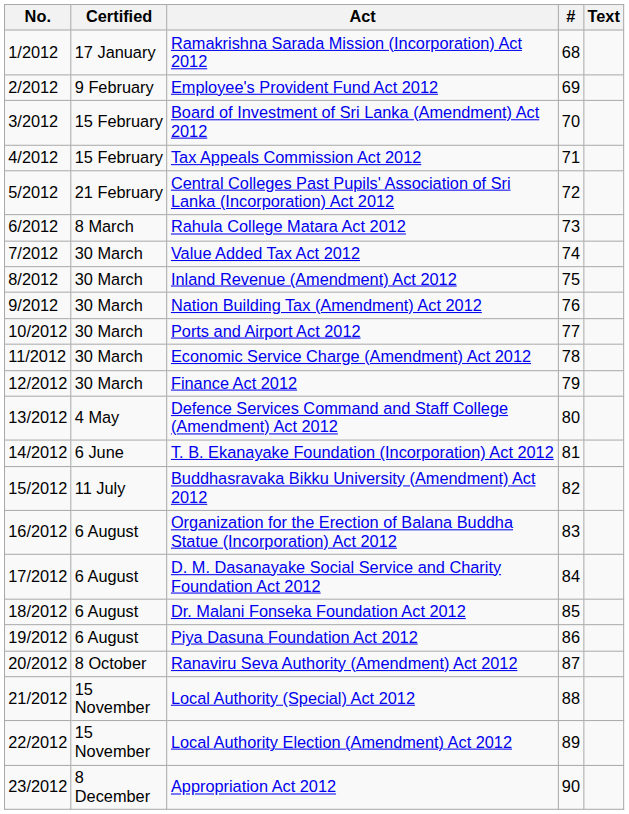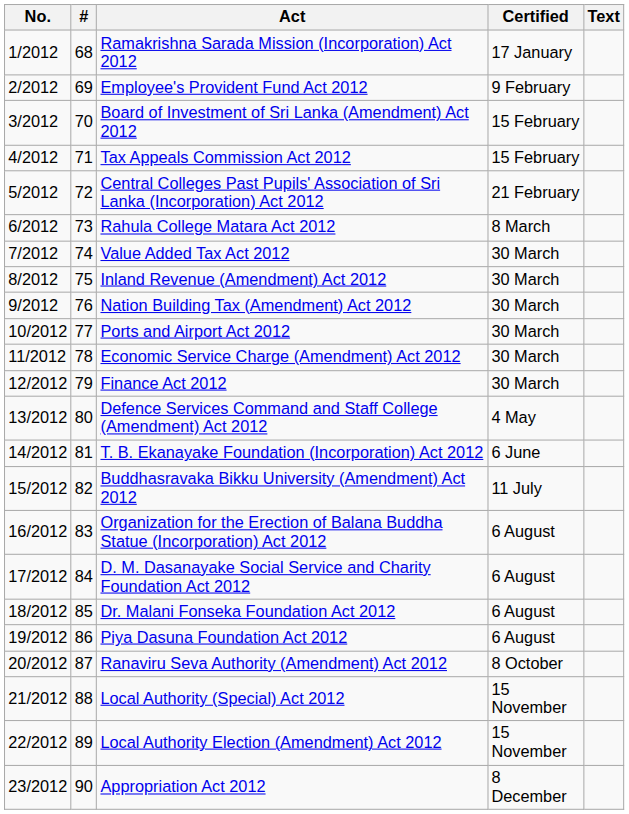 <table class="wikitable sortable">
 <tr>
 <th>No.</th>
+<th>#</th>
+<th>Act</th>
 <th>Certified</th>
-<th>Act</th>
-<th>#</th>
 <th>Text</th>
 </tr>
 <tr>
 <td>1/2012</td>
+<td>68</td>
+<td><a href='#'>Ramakrishna Sarada Mission (Incorporation) Act 2012</a></td>
 <td>17 January</td>
-<td><a href='#'>Ramakrishna Sarada Mission (Incorporation) Act 2012</a></td>
-<td>68</td>
 <td></td>
 </tr>
 <tr>
 <td>2/2012</td>
+<td>69</td>
+<td><a href='#'>Employee's Provident Fund Act 2012</a></td>
 <td>9 February</td>
-<td><a href='#'>Employee's Provident Fund Act 2012</a></td>
-<td>69</td>
 <td></td>
 </tr>
 <tr>
 <td>3/2012</td>
+<td>70</td>
+<td><a href='#'>Board of Investment of Sri Lanka (Amendment) Act 2012</a></td>
 <td>15 February</td>
-<td><a href='#'>Board of Investment of Sri Lanka (Amendment) Act 2012</a></td>
-<td>70</td>
 <td></td>
 </tr>
 <tr>
 <td>4/2012</td>
+<td>71</td>
+<td><a href='#'>Tax Appeals Commission Act 2012</a></td>
 <td>15 February</td>
-<td><a href='#'>Tax Appeals Commission Act 2012</a></td>
-<td>71</td>
 <td></td>
 </tr>
 <tr>
 <td>5/2012</td>
+<td>72</td>
+<td><a href='#'>Central Colleges Past Pupils' Association of Sri Lanka (Incorporation) Act 2012</a></td>
 <td>21 February</td>
-<td><a href='#'>Central Colleges Past Pupils' Association of Sri Lanka (Incorporation) Act 2012</a></td>
-<td>72</td>
 <td></td>
 </tr>
 <tr>
 <td>6/2012</td>
+<td>73</td>
+<td><a href='#'>Rahula College Matara Act 2012</a></td>
 <td>8 March</td>
-<td><a href='#'>Rahula College Matara Act 2012</a></td>
-<td>73</td>
 <td></td>
 </tr>
 <tr>
 <td>7/2012</td>
+<td>74</td>
+<td><a href='#'>Value Added Tax Act 2012</a></td>
 <td>30 March</td>
-<td><a href='#'>Value Added Tax Act 2012</a></td>
-<td>74</td>
 <td></td>
 </tr>
 <tr>
 <td>8/2012</td>
+<td>75</td>
+<td><a href='#'>Inland Revenue (Amendment) Act 2012</a></td>
 <td>30 March</td>
-<td><a href='#'>Inland Revenue (Amendment) Act 2012</a></td>
-<td>75</td>
 <td></td>
 </tr>
 <tr>
 <td>9/2012</td>
+<td>76</td>
+<td><a href='#'>Nation Building Tax (Amendment) Act 2012</a></td>
 <td>30 March</td>
-<td><a href='#'>Nation Building Tax (Amendment) Act 2012</a></td>
-<td>76</td>
 <td></td>
 </tr>
 <tr>
 <td>10/2012</td>
+<td>77</td>
+<td><a href='#'>Ports and Airport Act 2012</a></td>
 <td>30 March</td>
-<td><a href='#'>Ports and Airport Act 2012</a></td>
-<td>77</td>
 <td></td>
 </tr>
 <tr>
 <td>11/2012</td>
+<td>78</td>
+<td><a href='#'>Economic Service Charge (Amendment) Act 2012</a></td>
 <td>30 March</td>
-<td><a href='#'>Economic Service Charge (Amendment) Act 2012</a></td>
-<td>78</td>
 <td></td>
 </tr>
 <tr>
 <td>12/2012</td>
+<td>79</td>
+<td><a href='#'>Finance Act 2012</a></td>
 <td>30 March</td>
-<td><a href='#'>Finance Act 2012</a></td>
-<td>79</td>
 <td></td>
 </tr>
 <tr>
 <td>13/2012</td>
+<td>80</td>
+<td><a href='#'>Defence Services Command and Staff College (Amendment) Act 2012</a></td>
 <td>4 May</td>
-<td><a href='#'>Defence Services Command and Staff College (Amendment) Act 2012</a></td>
-<td>80</td>
 <td></td>
 </tr>
 <tr>
 <td>14/2012</td>
+<td>81</td>
+<td><a href='#'>T. B. Ekanayake Foundation (Incorporation) Act 2012</a></td>
 <td>6 June</td>
-<td><a href='#'>T. B. Ekanayake Foundation (Incorporation) Act 2012</a></td>
-<td>81</td>
 <td></td>
 </tr>
 <tr>
 <td>15/2012</td>
+<td>82</td>
+<td><a href='#'>Buddhasravaka Bikku University (Amendment) Act 2012</a></td>
 <td>11 July</td>
-<td><a href='#'>Buddhasravaka Bikku University (Amendment) Act 2012</a></td>
-<td>82</td>
 <td></td>
 </tr>
 <tr>
 <td>16/2012</td>
+<td>83</td>
+<td><a href='#'>Organization for the Erection of Balana Buddha Statue (Incorporation) Act 2012</a></td>
 <td>6 August</td>
-<td><a href='#'>Organization for the Erection of Balana Buddha Statue (Incorporation) Act 2012</a></td>
-<td>83</td>
 <td></td>
 </tr>
 <tr>
 <td>17/2012</td>
+<td>84</td>
+<td><a href='#'>D. M. Dasanayake Social Service and Charity Foundation Act 2012</a></td>
 <td>6 August</td>
-<td><a href='#'>D. M. Dasanayake Social Service and Charity Foundation Act 2012</a></td>
-<td>84</td>
 <td></td>
 </tr>
 <tr>
 <td>18/2012</td>
+<td>85</td>
+<td><a href='#'>Dr. Malani Fonseka Foundation Act 2012</a></td>
 <td>6 August</td>
-<td><a href='#'>Dr. Malani Fonseka Foundation Act 2012</a></td>
-<td>85</td>
 <td></td>
 </tr>
 <tr>
 <td>19/2012</td>
+<td>86</td>
+<td><a href='#'>Piya Dasuna Foundation Act 2012</a></td>
 <td>6 August</td>
-<td><a href='#'>Piya Dasuna Foundation Act 2012</a></td>
-<td>86</td>
 <td></td>
 </tr>
 <tr>
 <td>20/2012</td>
+<td>87</td>
+<td><a href='#'>Ranaviru Seva Authority (Amendment) Act 2012</a></td>
 <td>8 October</td>
-<td><a href='#'>Ranaviru Seva Authority (Amendment) Act 2012</a></td>
-<td>87</td>
 <td></td>
 </tr>
 <tr>
 <td>21/2012</td>
+<td>88</td>
+<td><a href='#'>Local Authority (Special) Act 2012</a></td>
 <td>15 November</td>
-<td><a href='#'>Local Authority (Special) Act 2012</a></td>
-<td>88</td>
 <td></td>
 </tr>
 <tr>
 <td>22/2012</td>
+<td>89</td>
+<td><a href='#'>Local Authority Election (Amendment) Act 2012</a></td>
 <td>15 November</td>
-<td><a href='#'>Local Authority Election (Amendment) Act 2012</a></td>
-<td>89</td>
 <td></td>
 </tr>
 <tr>
 <td>23/2012</td>
+<td>90</td>
+<td><a href='#'>Appropriation Act 2012</a></td>
 <td>8 December</td>
-<td><a href='#'>Appropriation Act 2012</a></td>
-<td>90</td>
 <td></td>
 </tr>
 </table>
